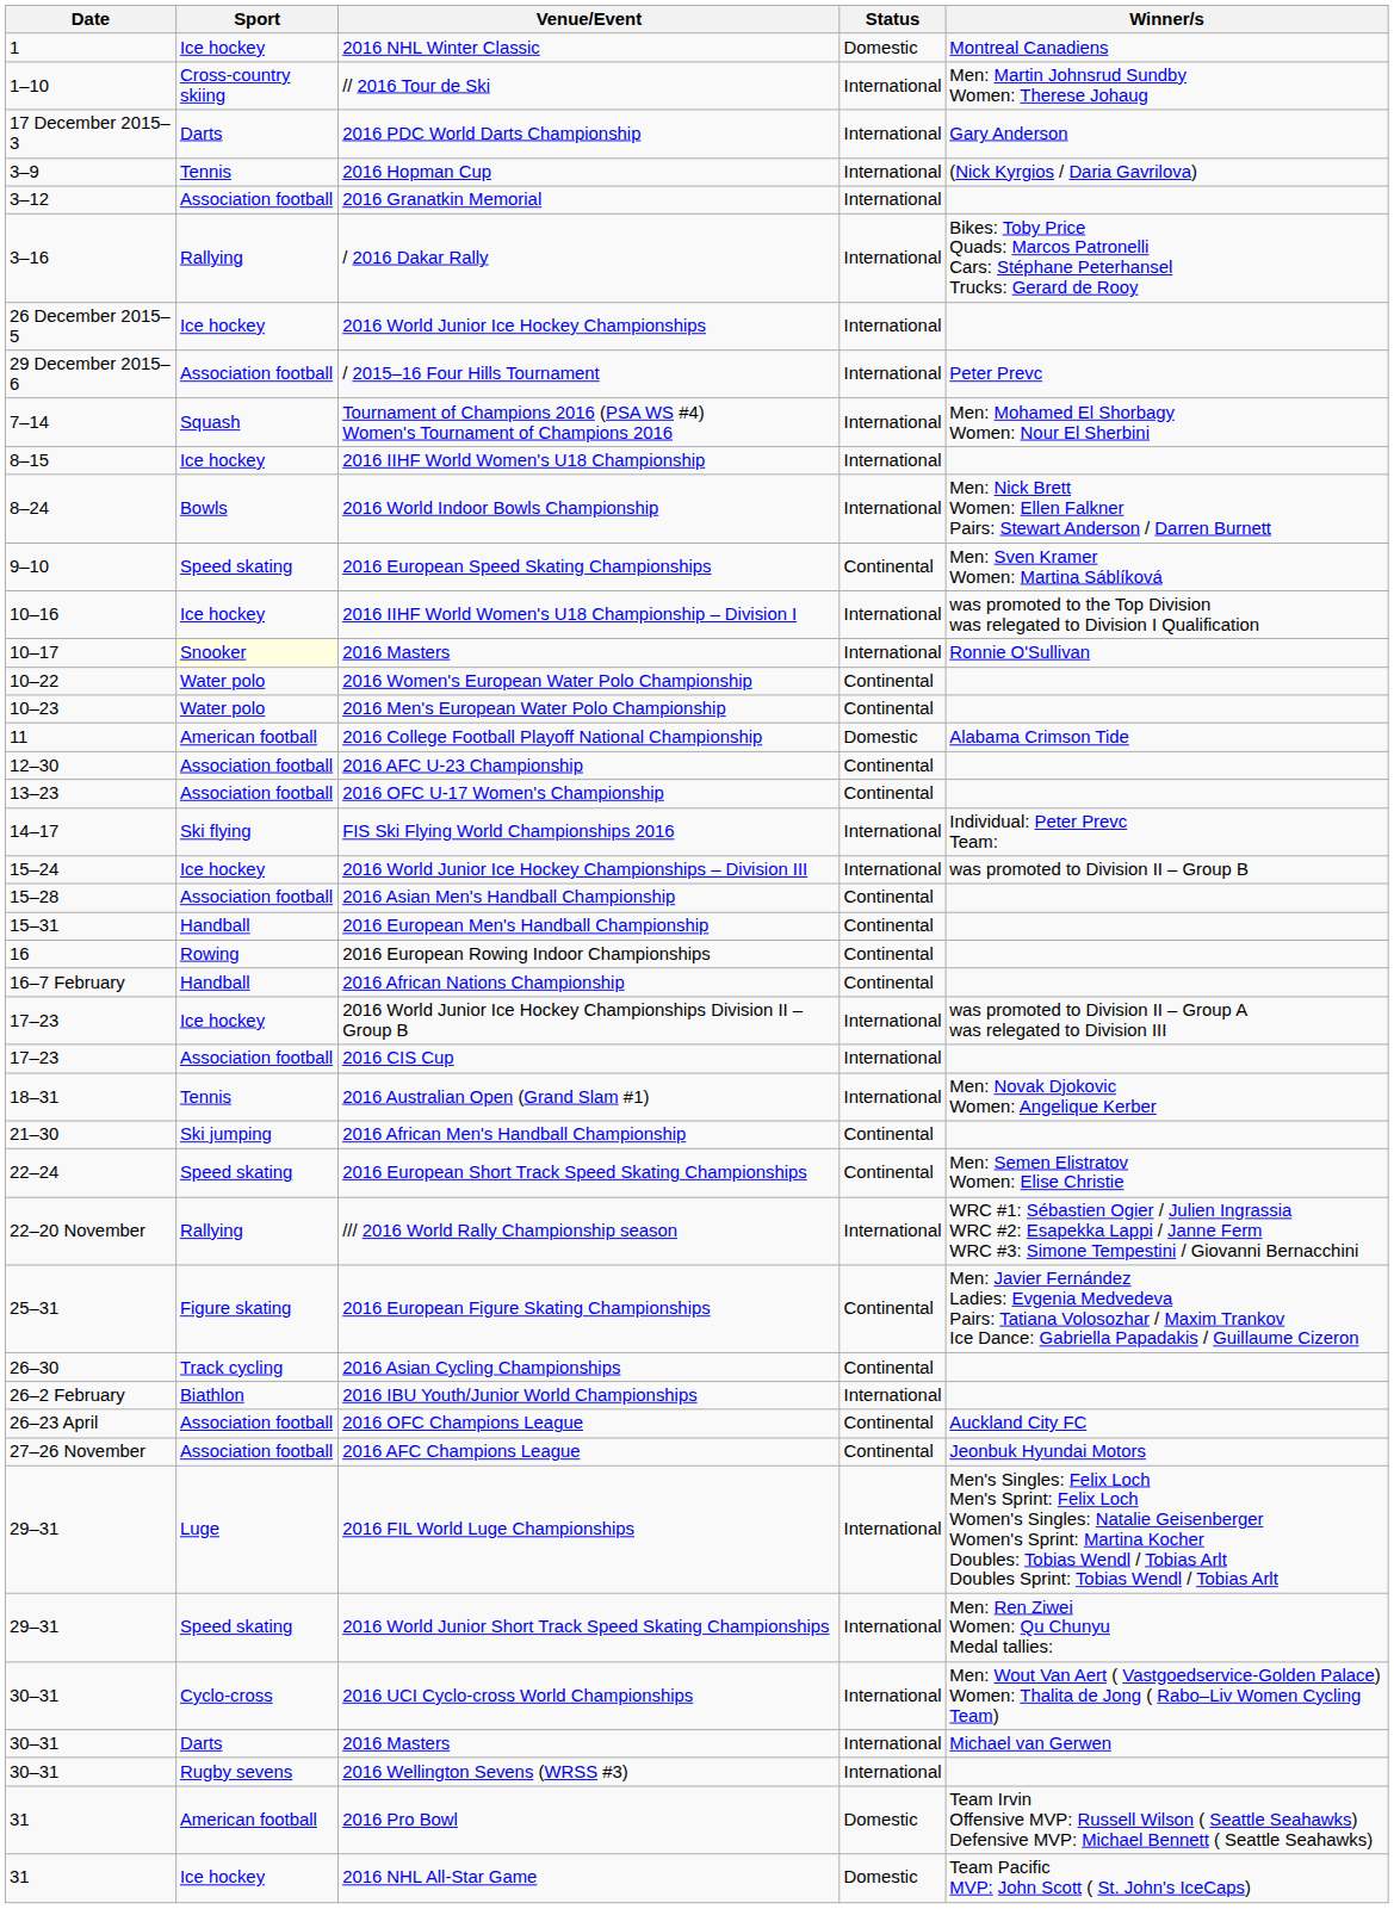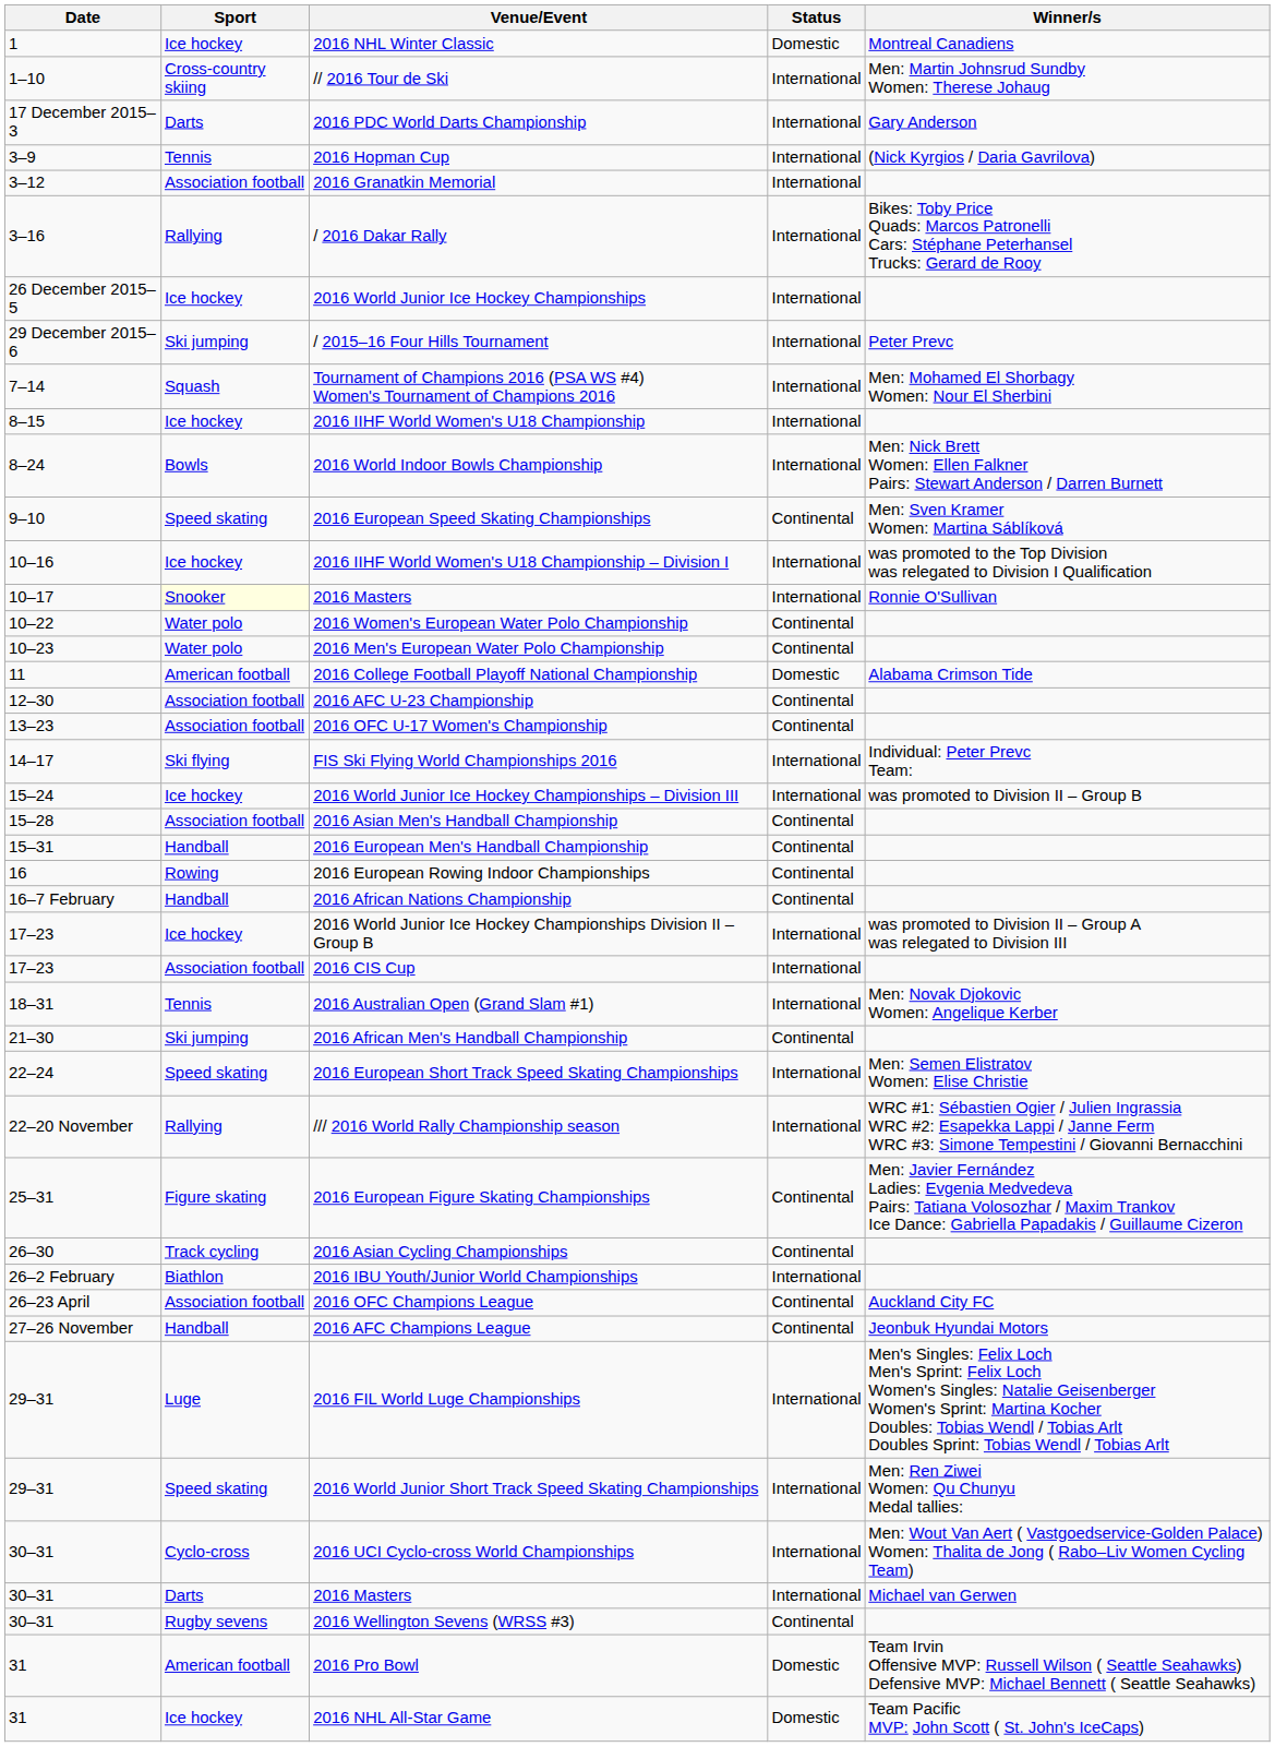 <table class="wikitable sortable">
 <tr>
 <th>Date</th>
 <th>Sport</th>
 <th>Venue/Event</th>
 <th>Status</th>
 <th>Winner/s</th>
 </tr>
 <tr>
 <td>1</td>
 <td><a href='#'>Ice hockey</a></td>
 <td> <a href='#'>2016 NHL Winter Classic</a></td>
 <td>Domestic</td>
 <td> <a href='#'>Montreal Canadiens</a></td>
 </tr>
 <tr>
 <td>1–10</td>
 <td><a href='#'>Cross-country skiing</a></td>
 <td>// <a href='#'>2016 Tour de Ski</a></td>
 <td>International</td>
 <td>Men:  <a href='#'>Martin Johnsrud Sundby</a><br>Women:  <a href='#'>Therese Johaug</a></td>
 </tr>
 <tr>
 <td>17 December 2015–3</td>
 <td><a href='#'>Darts</a></td>
 <td> <a href='#'>2016 PDC World Darts Championship</a></td>
 <td>International</td>
 <td> <a href='#'>Gary Anderson</a></td>
 </tr>
 <tr>
 <td>3–9</td>
 <td><a href='#'>Tennis</a></td>
 <td> <a href='#'>2016 Hopman Cup</a></td>
 <td>International</td>
 <td> (<a href='#'>Nick Kyrgios</a> / <a href='#'>Daria Gavrilova</a>)</td>
 </tr>
 <tr>
 <td>3–12</td>
 <td><a href='#'>Association football</a></td>
 <td> <a href='#'>2016 Granatkin Memorial</a></td>
 <td>International</td>
 <td></td>
 </tr>
 <tr>
 <td>3–16</td>
 <td><a href='#'>Rallying</a></td>
 <td>/ <a href='#'>2016 Dakar Rally</a></td>
 <td>International</td>
 <td>Bikes:  <a href='#'>Toby Price</a><br>Quads:  <a href='#'>Marcos Patronelli</a><br>Cars:  <a href='#'>Stéphane Peterhansel</a><br>Trucks:  <a href='#'>Gerard de Rooy</a></td>
 </tr>
 <tr>
 <td>26 December 2015–5</td>
 <td><a href='#'>Ice hockey</a></td>
 <td> <a href='#'>2016 World Junior Ice Hockey Championships</a></td>
 <td>International</td>
 <td></td>
 </tr>
 <tr>
 <td>29 December 2015–6</td>
-<td><a href='#'>Association football</a></td>
+<td><a href='#'>Ski jumping</a></td>
 <td>/ <a href='#'>2015–16 Four Hills Tournament</a></td>
 <td>International</td>
 <td> <a href='#'>Peter Prevc</a></td>
 </tr>
 <tr>
 <td>7–14</td>
 <td><a href='#'>Squash</a></td>
 <td> <a href='#'>Tournament of Champions 2016</a> (<a href='#'>PSA WS</a> #4)<br> <a href='#'>Women's Tournament of Champions 2016</a></td>
 <td>International</td>
 <td>Men:  <a href='#'>Mohamed El Shorbagy</a><br>Women:  <a href='#'>Nour El Sherbini</a></td>
 </tr>
 <tr>
 <td>8–15</td>
 <td><a href='#'>Ice hockey</a></td>
 <td> <a href='#'>2016 IIHF World Women's U18 Championship</a></td>
 <td>International</td>
 <td></td>
 </tr>
 <tr>
 <td>8–24</td>
 <td><a href='#'>Bowls</a></td>
 <td> <a href='#'>2016 World Indoor Bowls Championship</a></td>
 <td>International</td>
 <td>Men:  <a href='#'>Nick Brett</a><br>Women:  <a href='#'>Ellen Falkner</a><br>Pairs:  <a href='#'>Stewart Anderson</a> / <a href='#'>Darren Burnett</a></td>
 </tr>
 <tr>
 <td>9–10</td>
 <td><a href='#'>Speed skating</a></td>
 <td> <a href='#'>2016 European Speed Skating Championships</a></td>
 <td>Continental</td>
 <td>Men:  <a href='#'>Sven Kramer</a><br>Women:  <a href='#'>Martina Sáblíková</a></td>
 </tr>
 <tr>
 <td>10–16</td>
 <td><a href='#'>Ice hockey</a></td>
 <td> <a href='#'>2016 IIHF World Women's U18 Championship – Division I</a></td>
 <td>International</td>
 <td> was promoted to the Top Division<br> was relegated to Division I Qualification</td>
 </tr>
 <tr>
 <td>10–17</td>
 <td style="background: lightyellow;"><a href='#'>Snooker</a></td>
 <td> <a href='#'>2016 Masters</a></td>
 <td>International</td>
 <td> <a href='#'>Ronnie O'Sullivan</a></td>
 </tr>
 <tr>
 <td>10–22</td>
 <td><a href='#'>Water polo</a></td>
 <td> <a href='#'>2016 Women's European Water Polo Championship</a></td>
 <td>Continental</td>
 <td></td>
 </tr>
 <tr>
 <td>10–23</td>
 <td><a href='#'>Water polo</a></td>
 <td> <a href='#'>2016 Men's European Water Polo Championship</a></td>
 <td>Continental</td>
 <td></td>
 </tr>
 <tr>
 <td>11</td>
 <td><a href='#'>American football</a></td>
 <td> <a href='#'>2016 College Football Playoff National Championship</a></td>
 <td>Domestic</td>
 <td> <a href='#'>Alabama Crimson Tide</a></td>
 </tr>
 <tr>
 <td>12–30</td>
 <td><a href='#'>Association football</a></td>
 <td> <a href='#'>2016 AFC U-23 Championship</a></td>
 <td>Continental</td>
 <td></td>
 </tr>
 <tr>
 <td>13–23</td>
 <td><a href='#'>Association football</a></td>
 <td> <a href='#'>2016 OFC U-17 Women's Championship</a></td>
 <td>Continental</td>
 <td></td>
 </tr>
 <tr>
 <td>14–17</td>
 <td><a href='#'>Ski flying</a></td>
 <td> <a href='#'>FIS Ski Flying World Championships 2016</a></td>
 <td>International</td>
 <td>Individual:  <a href='#'>Peter Prevc</a><br>Team: </td>
 </tr>
 <tr>
 <td>15–24</td>
 <td><a href='#'>Ice hockey</a></td>
 <td> <a href='#'>2016 World Junior Ice Hockey Championships – Division III</a></td>
 <td>International</td>
 <td> was promoted to Division II – Group B</td>
 </tr>
 <tr>
 <td>15–28</td>
 <td><a href='#'>Association football</a></td>
 <td> <a href='#'>2016 Asian Men's Handball Championship</a></td>
 <td>Continental</td>
 <td></td>
 </tr>
 <tr>
 <td>15–31</td>
 <td><a href='#'>Handball</a></td>
 <td> <a href='#'>2016 European Men's Handball Championship</a></td>
 <td>Continental</td>
 <td></td>
 </tr>
 <tr>
 <td>16</td>
 <td><a href='#'>Rowing</a></td>
 <td> 2016 European Rowing Indoor Championships</td>
 <td>Continental</td>
 <td></td>
 </tr>
 <tr>
 <td>16–7 February</td>
 <td><a href='#'>Handball</a></td>
 <td> <a href='#'>2016 African Nations Championship</a></td>
 <td>Continental</td>
 <td></td>
 </tr>
 <tr>
 <td>17–23</td>
 <td><a href='#'>Ice hockey</a></td>
 <td> 2016 World Junior Ice Hockey Championships Division II – Group B</td>
 <td>International</td>
 <td> was promoted to Division II – Group A<br> was relegated to Division III</td>
 </tr>
 <tr>
 <td>17–23</td>
 <td><a href='#'>Association football</a></td>
 <td> <a href='#'>2016 CIS Cup</a></td>
 <td>International</td>
 <td></td>
 </tr>
 <tr>
 <td>18–31</td>
 <td><a href='#'>Tennis</a></td>
 <td> <a href='#'>2016 Australian Open</a> (<a href='#'>Grand Slam</a> #1)</td>
 <td>International</td>
 <td>Men:  <a href='#'>Novak Djokovic</a><br>Women:  <a href='#'>Angelique Kerber</a></td>
 </tr>
 <tr>
 <td>21–30</td>
 <td><a href='#'>Ski jumping</a></td>
 <td> <a href='#'>2016 African Men's Handball Championship</a></td>
 <td>Continental</td>
 <td></td>
 </tr>
 <tr>
 <td>22–24</td>
 <td><a href='#'>Speed skating</a></td>
 <td> <a href='#'>2016 European Short Track Speed Skating Championships</a></td>
-<td>Continental</td>
+<td>International</td>
 <td>Men:  <a href='#'>Semen Elistratov</a><br>Women:  <a href='#'>Elise Christie</a></td>
 </tr>
 <tr>
 <td>22–20 November</td>
 <td><a href='#'>Rallying</a></td>
 <td>/// <a href='#'>2016 World Rally Championship season</a></td>
 <td>International</td>
 <td>WRC #1:  <a href='#'>Sébastien Ogier</a> / <a href='#'>Julien Ingrassia</a><br>WRC #2:  <a href='#'>Esapekka Lappi</a> / <a href='#'>Janne Ferm</a><br>WRC #3:  <a href='#'>Simone Tempestini</a> / Giovanni Bernacchini</td>
 </tr>
 <tr>
 <td>25–31</td>
 <td><a href='#'>Figure skating</a></td>
 <td> <a href='#'>2016 European Figure Skating Championships</a></td>
 <td>Continental</td>
 <td>Men:  <a href='#'>Javier Fernández</a><br>Ladies:  <a href='#'>Evgenia Medvedeva</a><br>Pairs:  <a href='#'>Tatiana Volosozhar</a> / <a href='#'>Maxim Trankov</a><br>Ice Dance:  <a href='#'>Gabriella Papadakis</a> / <a href='#'>Guillaume Cizeron</a></td>
 </tr>
 <tr>
 <td>26–30</td>
 <td><a href='#'>Track cycling</a></td>
 <td> <a href='#'>2016 Asian Cycling Championships</a></td>
 <td>Continental</td>
 <td></td>
 </tr>
 <tr>
 <td>26–2 February</td>
 <td><a href='#'>Biathlon</a></td>
 <td> <a href='#'>2016 IBU Youth/Junior World Championships</a></td>
 <td>International</td>
 <td></td>
 </tr>
 <tr>
 <td>26–23 April</td>
 <td><a href='#'>Association football</a></td>
 <td><a href='#'>2016 OFC Champions League</a></td>
 <td>Continental</td>
 <td> <a href='#'>Auckland City FC</a></td>
 </tr>
 <tr>
 <td>27–26 November</td>
-<td><a href='#'>Association football</a></td>
+<td><a href='#'>Handball</a></td>
 <td><a href='#'>2016 AFC Champions League</a></td>
 <td>Continental</td>
 <td> <a href='#'>Jeonbuk Hyundai Motors</a></td>
 </tr>
 <tr>
 <td>29–31</td>
 <td><a href='#'>Luge</a></td>
 <td> <a href='#'>2016 FIL World Luge Championships</a></td>
 <td>International</td>
 <td>Men's Singles:  <a href='#'>Felix Loch</a><br>Men's Sprint:  <a href='#'>Felix Loch</a><br>Women's Singles:  <a href='#'>Natalie Geisenberger</a><br>Women's Sprint:  <a href='#'>Martina Kocher</a><br>Doubles:  <a href='#'>Tobias Wendl</a> / <a href='#'>Tobias Arlt</a><br>Doubles Sprint:  <a href='#'>Tobias Wendl</a> / <a href='#'>Tobias Arlt</a></td>
 </tr>
 <tr>
 <td>29–31</td>
 <td><a href='#'>Speed skating</a></td>
 <td> <a href='#'>2016 World Junior Short Track Speed Skating Championships</a></td>
 <td>International</td>
 <td>Men: <a href='#'>Ren Ziwei</a><br>Women:  <a href='#'>Qu Chunyu</a><br>Medal tallies: </td>
 </tr>
 <tr>
 <td>30–31</td>
 <td><a href='#'>Cyclo-cross</a></td>
 <td> <a href='#'>2016 UCI Cyclo-cross World Championships</a></td>
 <td>International</td>
 <td>Men:  <a href='#'>Wout Van Aert</a> ( <a href='#'>Vastgoedservice-Golden Palace</a>)<br>Women:  <a href='#'>Thalita de Jong</a> ( <a href='#'>Rabo–Liv Women Cycling Team</a>)</td>
 </tr>
 <tr>
 <td>30–31</td>
 <td><a href='#'>Darts</a></td>
 <td> <a href='#'>2016 Masters</a></td>
 <td>International</td>
 <td> <a href='#'>Michael van Gerwen</a></td>
 </tr>
 <tr>
 <td>30–31</td>
 <td><a href='#'>Rugby sevens</a></td>
 <td> <a href='#'>2016 Wellington Sevens</a> (<a href='#'>WRSS</a> #3)</td>
-<td>International</td>
+<td>Continental</td>
 <td></td>
 </tr>
 <tr>
 <td>31</td>
 <td><a href='#'>American football</a></td>
 <td> <a href='#'>2016 Pro Bowl</a></td>
 <td>Domestic</td>
 <td>Team Irvin<br>Offensive MVP:  <a href='#'>Russell Wilson</a> ( <a href='#'>Seattle Seahawks</a>)<br>Defensive MVP:  <a href='#'>Michael Bennett</a> ( Seattle Seahawks)</td>
 </tr>
 <tr>
 <td>31</td>
 <td><a href='#'>Ice hockey</a></td>
 <td> <a href='#'>2016 NHL All-Star Game</a></td>
 <td>Domestic</td>
 <td>Team Pacific<br><a href='#'>MVP:</a>  <a href='#'>John Scott</a> ( <a href='#'>St. John's IceCaps</a>)</td>
 </tr>
 </table>
